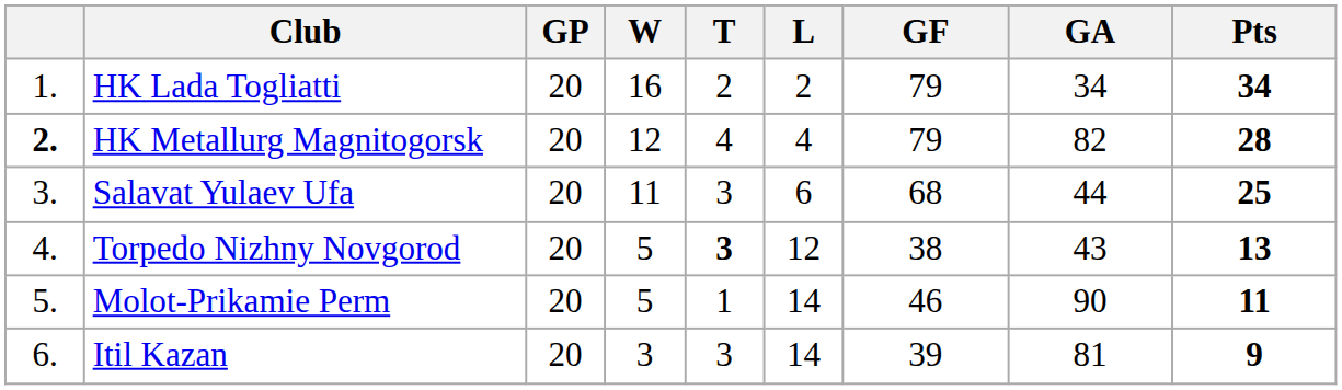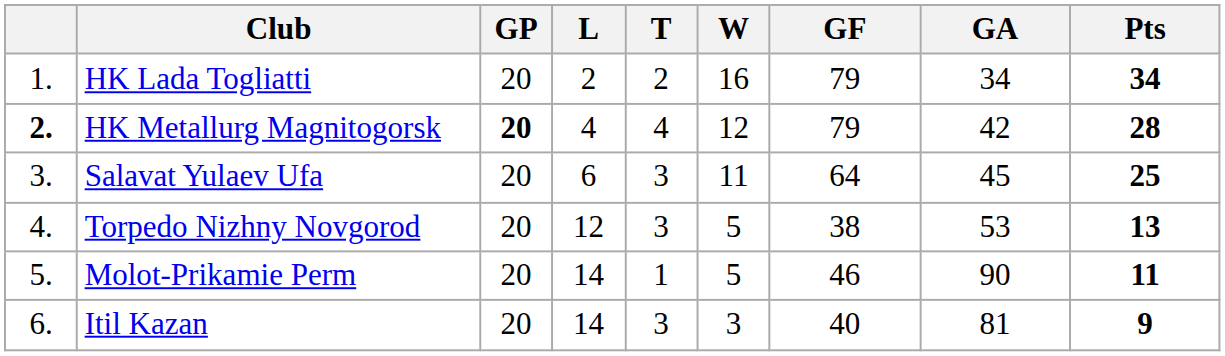 <table class="wikitable">
 <tr>
 <th width="30"></th>
 <th width="200">Club</th>
 <th width="30">GP</th>
+<th width="30">L</th>
+<th width="30">T</th>
 <th width="30">W</th>
-<th width="30">T</th>
-<th width="30">L</th>
 <th width="70">GF</th>
 <th width="70">GA</th>
 <th width="70">Pts</th>
 </tr>
 <tr bgcolor="#FFFFFF" align="center">
 <td>1.</td>
 <td align="left"><a href='#'>HK Lada Togliatti</a></td>
 <td>20</td>
-<td>16</td>
 <td>2</td>
 <td>2</td>
+<td>16</td>
 <td>79</td>
 <td>34</td>
 <td><strong>34</strong></td>
 </tr>
 <tr bgcolor="#FFFFFF" align="center">
 <td><strong>2.</strong></td>
 <td align="left"><a href='#'>HK Metallurg Magnitogorsk</a></td>
-<td>20</td>
-<td>12</td>
+<td><strong>20</strong></td>
 <td>4</td>
 <td>4</td>
+<td>12</td>
 <td>79</td>
-<td>82</td>
+<td>42</td>
 <td><strong>28</strong></td>
 </tr>
 <tr bgcolor="#FFFFFF" align="center">
 <td>3.</td>
 <td align="left"><a href='#'>Salavat Yulaev Ufa</a></td>
 <td>20</td>
+<td>6</td>
+<td>3</td>
 <td>11</td>
-<td>3</td>
-<td>6</td>
-<td>68</td>
-<td>44</td>
+<td>64</td>
+<td>45</td>
 <td><strong>25</strong></td>
 </tr>
 <tr bgcolor="#FFFFFF" align="center">
 <td>4.</td>
 <td align="left"><a href='#'>Torpedo Nizhny Novgorod</a></td>
 <td>20</td>
+<td>12</td>
+<td>3</td>
 <td>5</td>
-<td><strong>3</strong></td>
-<td>12</td>
 <td>38</td>
-<td>43</td>
+<td>53</td>
 <td><strong>13</strong></td>
 </tr>
 <tr bgcolor="#FFFFFF" align="center">
 <td>5.</td>
 <td align="left"><a href='#'>Molot-Prikamie Perm</a></td>
 <td>20</td>
+<td>14</td>
+<td>1</td>
 <td>5</td>
-<td>1</td>
-<td>14</td>
 <td>46</td>
 <td>90</td>
 <td><strong>11</strong></td>
 </tr>
 <tr bgcolor="#FFFFFF" align="center">
 <td>6.</td>
 <td align="left"><a href='#'>Itil Kazan</a></td>
 <td>20</td>
+<td>14</td>
 <td>3</td>
 <td>3</td>
-<td>14</td>
-<td>39</td>
+<td>40</td>
 <td>81</td>
 <td><strong>9</strong></td>
 </tr>
 </table>
